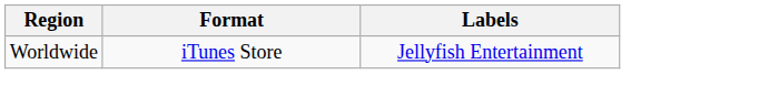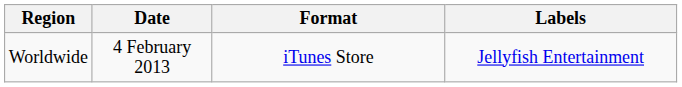 <table class="wikitable">
 <tr>
 <th style="width:70px;">Region</th>
+<th style="width:100px;">Date</th>
 <th style="width:200px;">Format</th>
 <th style="width:200px;">Labels</th>
 </tr>
 <tr>
 <td style="text-align:center;">Worldwide</td>
+<td style="text-align:center;">4 February 2013</td>
 <td style="text-align:center;"><a href='#'>iTunes</a> Store</td>
 <td style="text-align:center;"><a href='#'>Jellyfish Entertainment</a></td>
 </tr>
 </table>
